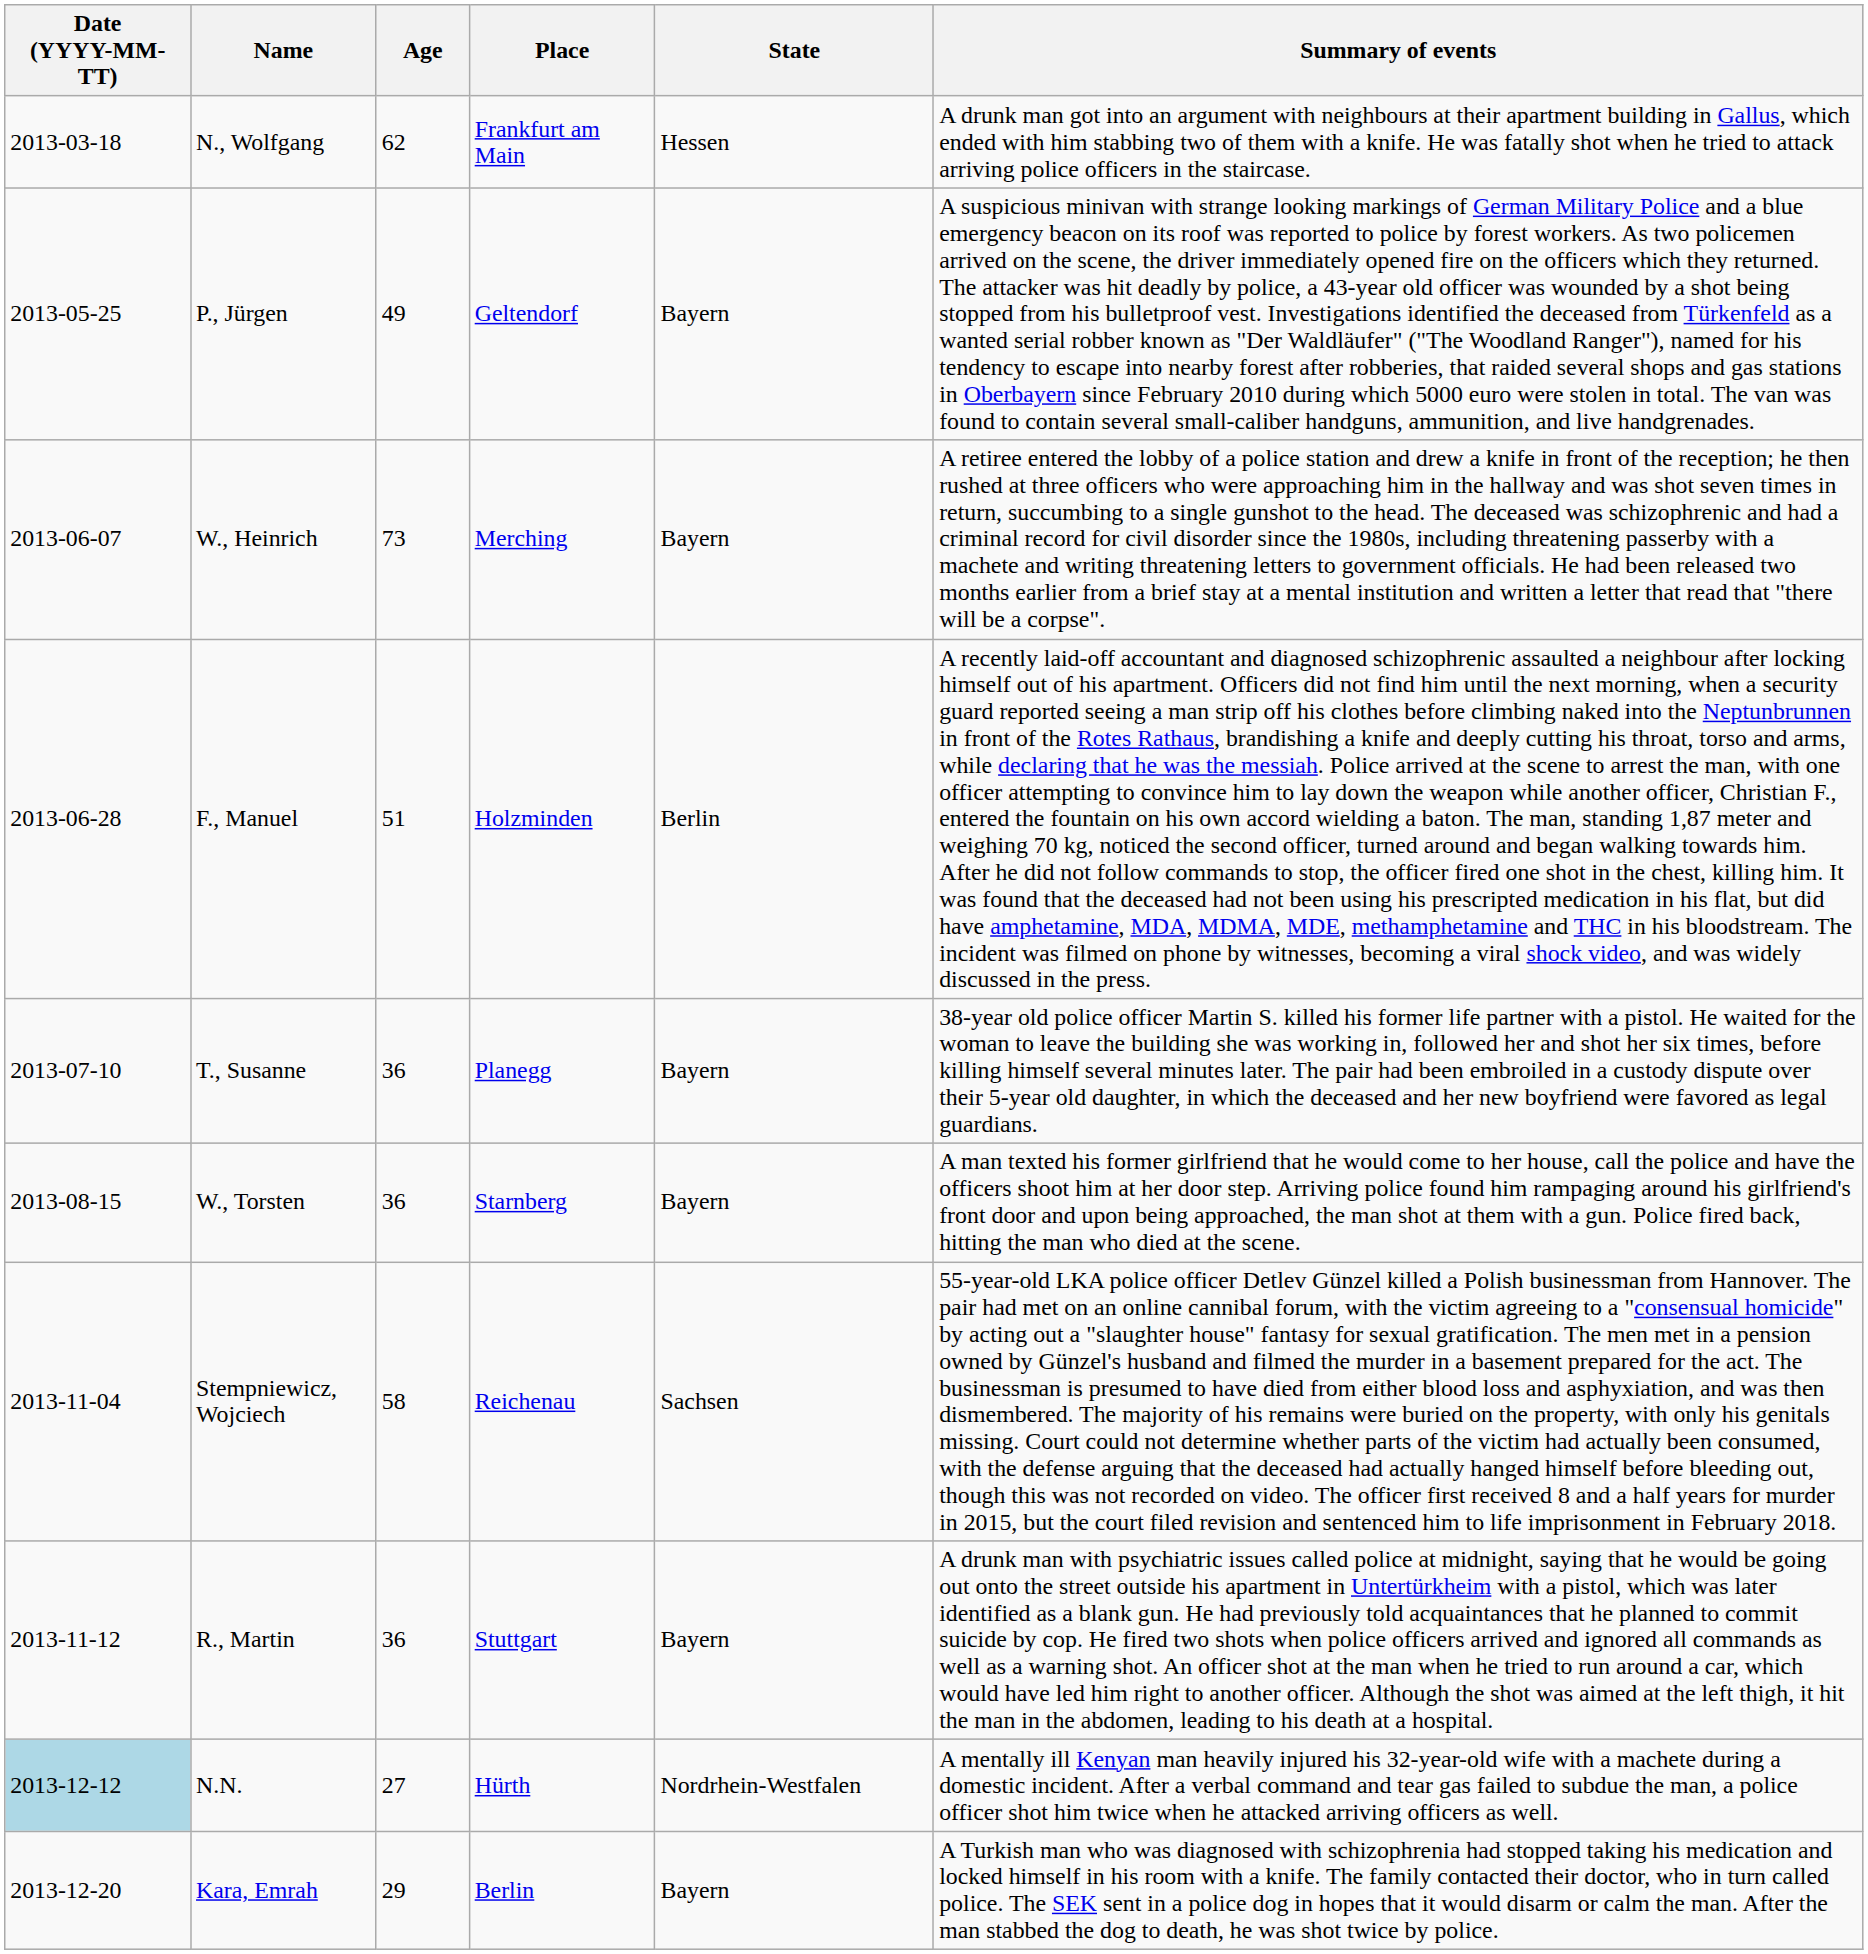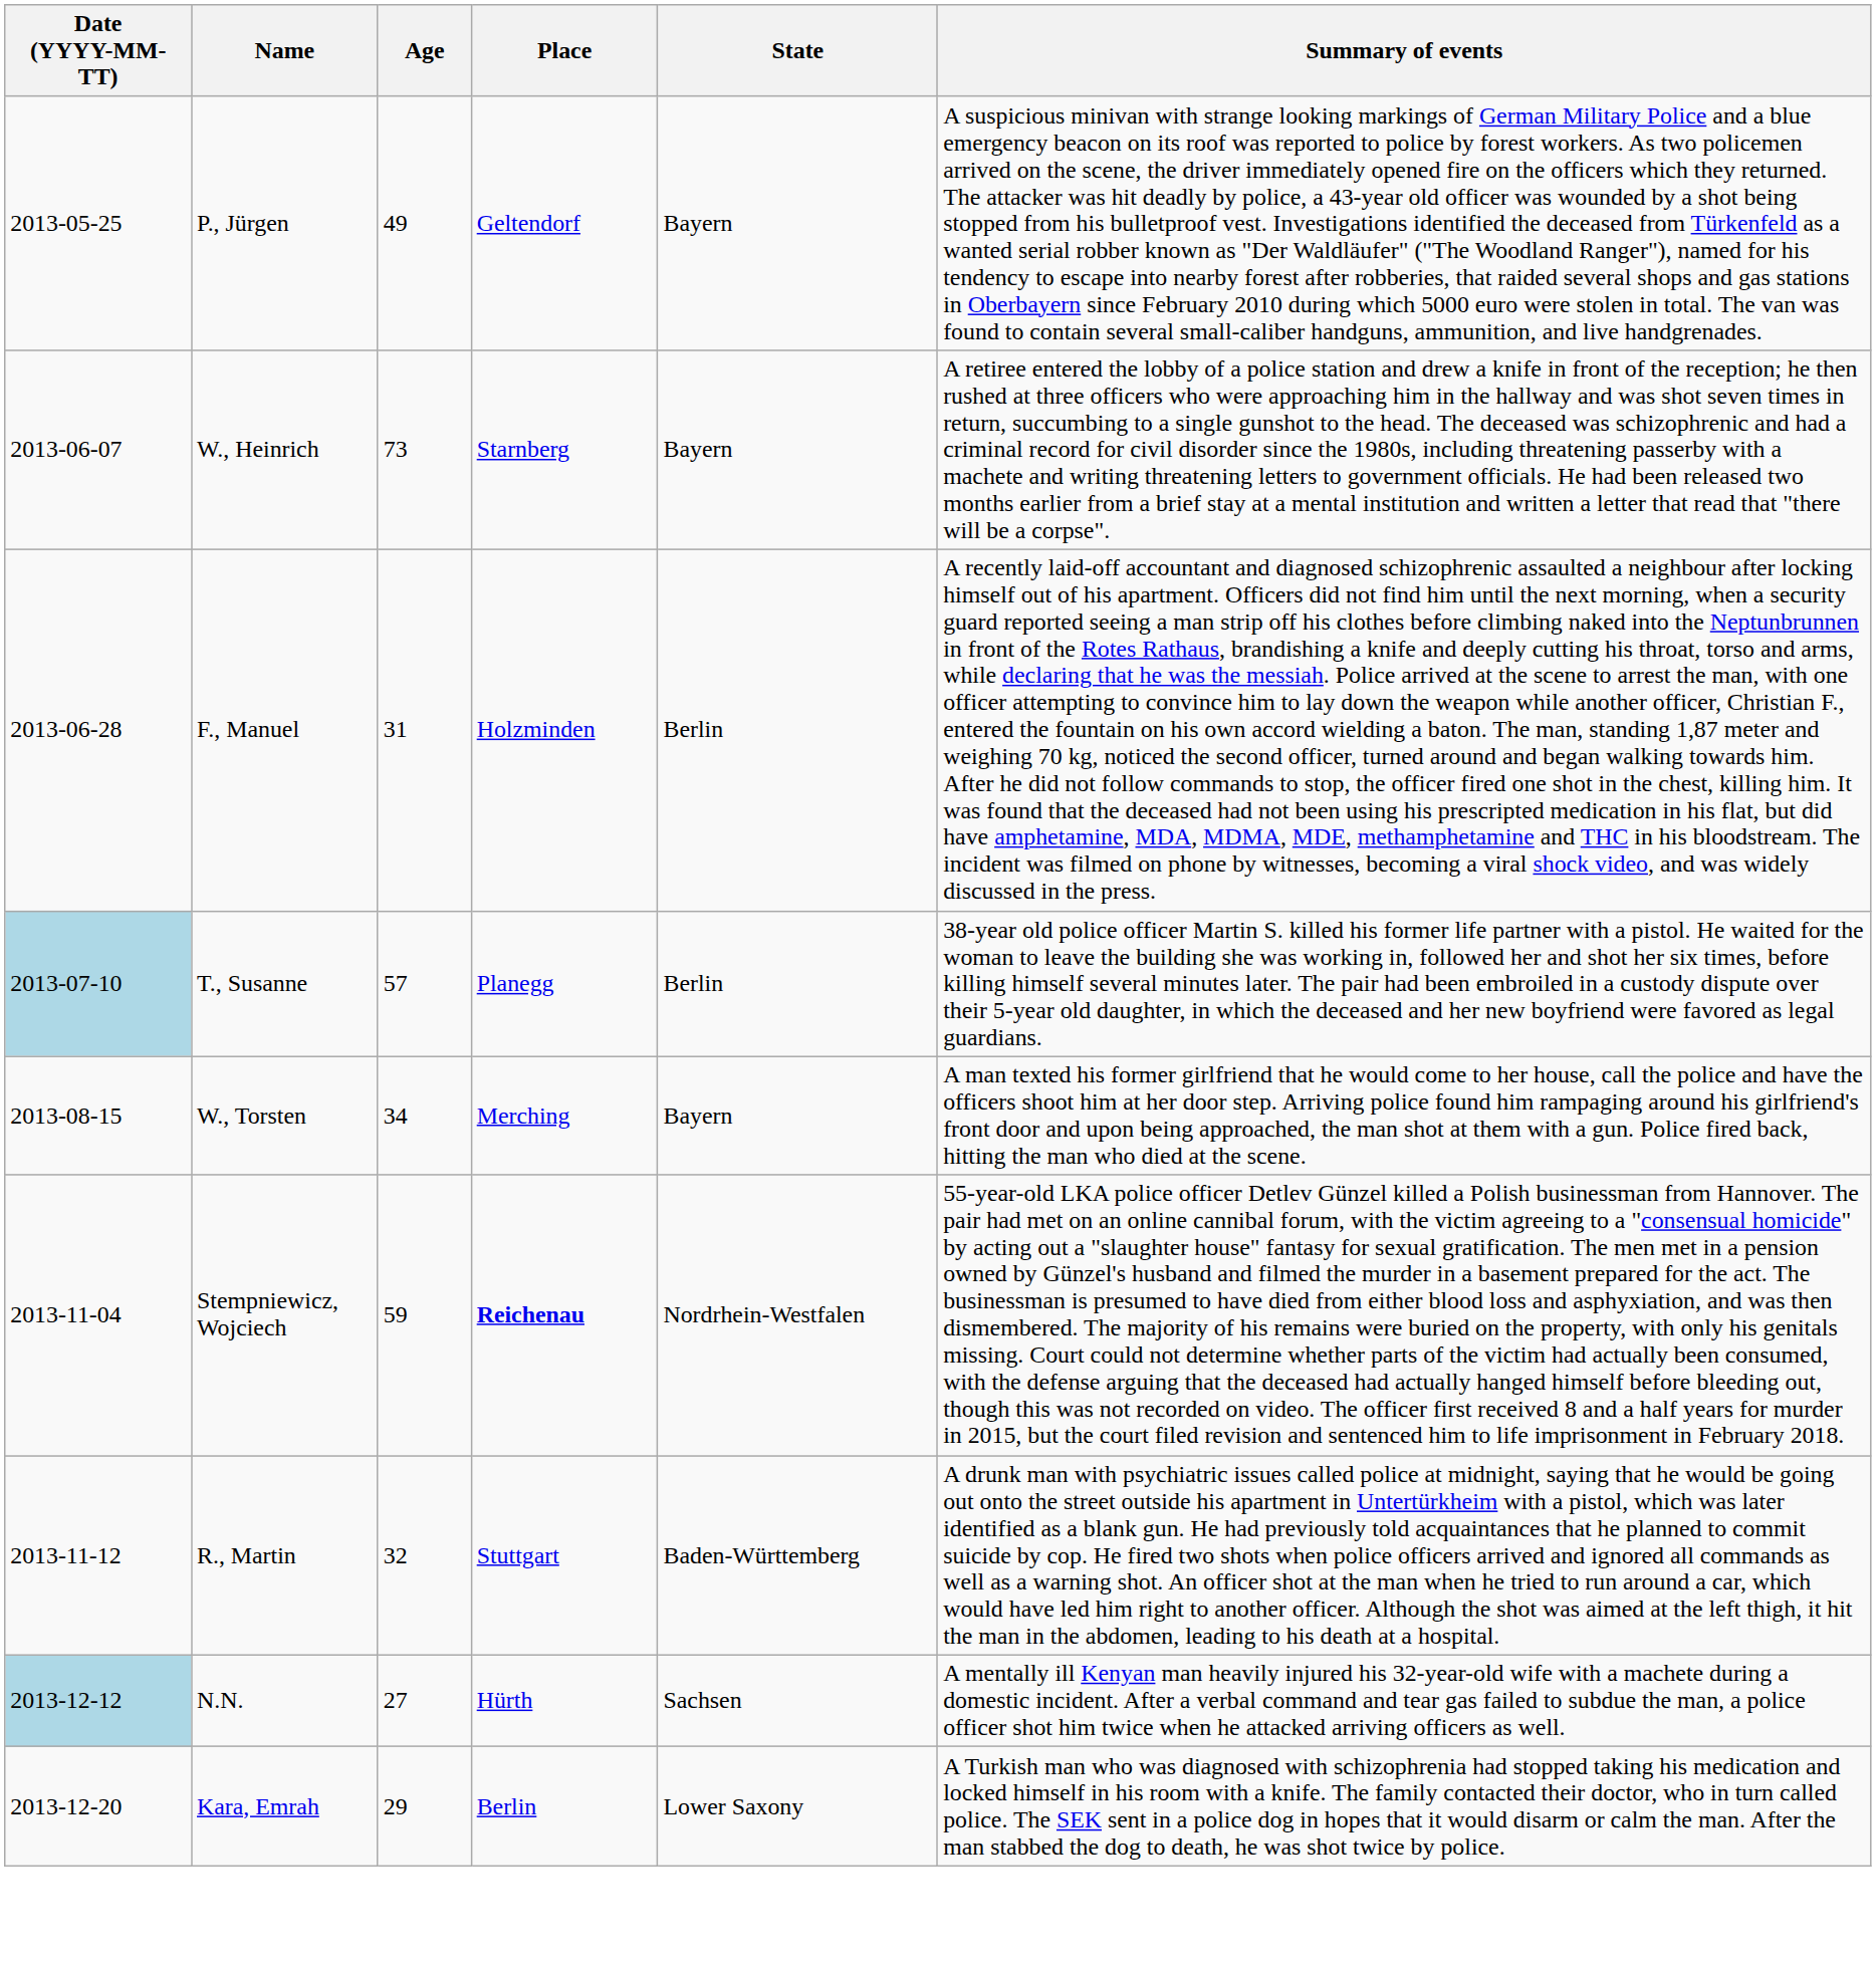 <table class="wikitable sortable static-row-numbers static-row-header-text">
 <tr>
 <th style="width:10%;">Date<br>(YYYY-MM-TT)</th>
 <th style="width:10%;">Name</th>
 <th style="width:5%;">Age</th>
 <th style="width:10%;">Place</th>
 <th style="width:15%;">State</th>
 <th style="width:50%;">Summary of events</th>
-</tr>
-<tr>
-<td>2013-03-18</td>
-<td>N., Wolfgang</td>
-<td>62</td>
-<td><a href='#'>Frankfurt am Main</a></td>
-<td>Hessen</td>
-<td>A drunk man got into an argument with neighbours at their apartment building in <a href='#'>Gallus</a>, which ended with him stabbing two of them with a knife. He was fatally shot when he tried to attack arriving police officers in the staircase.</td>
 </tr>
 <tr>
 <td>2013-05-25</td>
 <td>P., Jürgen</td>
 <td>49</td>
 <td><a href='#'>Geltendorf</a></td>
 <td>Bayern</td>
 <td>A suspicious minivan with strange looking markings of <a href='#'>German Military Police</a> and a blue emergency beacon on its roof was reported to police by forest workers. As two policemen arrived on the scene, the driver immediately opened fire on the officers which they returned. The attacker was hit deadly by police, a 43-year old officer was wounded by a shot being stopped from his bulletproof vest. Investigations identified the deceased from <a href='#'>Türkenfeld</a> as a wanted serial robber known as "Der Waldläufer" ("The Woodland Ranger"), named for his tendency to escape into nearby forest after robberies, that raided several shops and gas stations in <a href='#'>Oberbayern</a> since February 2010 during which 5000 euro were stolen in total. The van was found to contain several small-caliber handguns, ammunition, and live handgrenades.</td>
 </tr>
 <tr>
 <td>2013-06-07</td>
 <td>W., Heinrich</td>
 <td>73</td>
-<td><a href='#'>Merching</a></td>
+<td><a href='#'>Starnberg</a></td>
 <td>Bayern</td>
 <td>A retiree entered the lobby of a police station and drew a knife in front of the reception; he then rushed at three officers who were approaching him in the hallway and was shot seven times in return, succumbing to a single gunshot to the head. The deceased was schizophrenic and had a criminal record for civil disorder since the 1980s, including threatening passerby with a machete and writing threatening letters to government officials. He had been released two months earlier from a brief stay at a mental institution and written a letter that read that "there will be a corpse".</td>
 </tr>
 <tr>
 <td>2013-06-28</td>
 <td>F., Manuel</td>
-<td>51</td>
+<td>31</td>
 <td><a href='#'>Holzminden</a></td>
 <td>Berlin</td>
 <td>A recently laid-off accountant and diagnosed schizophrenic assaulted a neighbour after locking himself out of his apartment. Officers did not find him until the next morning, when a security guard reported seeing a man strip off his clothes before climbing naked into the <a href='#'>Neptunbrunnen</a> in front of the <a href='#'>Rotes Rathaus</a>, brandishing a knife and deeply cutting his throat, torso and arms, while <a href='#'>declaring that he was the messiah</a>. Police arrived at the scene to arrest the man, with one officer attempting to convince him to lay down the weapon while another officer, Christian F., entered the fountain on his own accord wielding a baton. The man, standing 1,87 meter and weighing 70 kg, noticed the second officer, turned around and began walking towards him. After he did not follow commands to stop, the officer fired one shot in the chest, killing him. It was found that the deceased had not been using his prescripted medication in his flat, but did have <a href='#'>amphetamine</a>, <a href='#'>MDA</a>, <a href='#'>MDMA</a>, <a href='#'>MDE</a>, <a href='#'>methamphetamine</a> and <a href='#'>THC</a> in his bloodstream. The incident was filmed on phone by witnesses, becoming a viral <a href='#'>shock video</a>, and was widely discussed in the press.</td>
 </tr>
 <tr>
-<td>2013-07-10</td>
+<td style="background: lightblue;">2013-07-10</td>
 <td>T., Susanne</td>
-<td>36</td>
+<td>57</td>
 <td><a href='#'>Planegg</a></td>
-<td>Bayern</td>
+<td>Berlin</td>
 <td>38-year old police officer Martin S. killed his former life partner with a pistol. He waited for the woman to leave the building she was working in, followed her and shot her six times, before killing himself several minutes later. The pair had been embroiled in a custody dispute over their 5-year old daughter, in which the deceased and her new boyfriend were favored as legal guardians.</td>
 </tr>
 <tr>
 <td>2013-08-15</td>
 <td>W., Torsten</td>
-<td>36</td>
-<td><a href='#'>Starnberg</a></td>
+<td>34</td>
+<td><a href='#'>Merching</a></td>
 <td>Bayern</td>
 <td>A man texted his former girlfriend that he would come to her house, call the police and have the officers shoot him at her door step. Arriving police found him rampaging around his girlfriend's front door and upon being approached, the man shot at them with a gun. Police fired back, hitting the man who died at the scene.</td>
 </tr>
 <tr>
 <td>2013-11-04</td>
 <td>Stempniewicz, Wojciech</td>
-<td>58</td>
-<td><a href='#'>Reichenau</a></td>
-<td>Sachsen</td>
+<td>59</td>
+<td><strong><a href='#'>Reichenau</a></strong></td>
+<td>Nordrhein-Westfalen</td>
 <td>55-year-old LKA police officer Detlev Günzel killed a Polish businessman from Hannover. The pair had met on an online cannibal forum, with the victim agreeing to a "<a href='#'>consensual homicide</a>" by acting out a "slaughter house" fantasy for sexual gratification. The men met in a pension owned by Günzel's husband and filmed the murder in a basement prepared for the act. The businessman is presumed to have died from either blood loss and asphyxiation, and was then dismembered. The majority of his remains were buried on the property, with only his genitals missing. Court could not determine whether parts of the victim had actually been consumed, with the defense arguing that the deceased had actually hanged himself before bleeding out, though this was not recorded on video. The officer first received 8 and a half years for murder in 2015, but the court filed revision and sentenced him to life imprisonment in February 2018.</td>
 </tr>
 <tr>
 <td>2013-11-12</td>
 <td>R., Martin</td>
-<td>36</td>
+<td>32</td>
 <td><a href='#'>Stuttgart</a></td>
-<td>Bayern</td>
+<td>Baden-Württemberg</td>
 <td>A drunk man with psychiatric issues called police at midnight, saying that he would be going out onto the street outside his apartment in <a href='#'>Untertürkheim</a> with a pistol, which was later identified as a blank gun. He had previously told acquaintances that he planned to commit suicide by cop. He fired two shots when police officers arrived and ignored all commands as well as a warning shot. An officer shot at the man when he tried to run around a car, which would have led him right to another officer. Although the shot was aimed at the left thigh, it hit the man in the abdomen, leading to his death at a hospital.</td>
 </tr>
 <tr>
 <td style="background: lightblue;">2013-12-12</td>
 <td>N.N.</td>
 <td>27</td>
 <td><a href='#'>Hürth</a></td>
-<td>Nordrhein-Westfalen</td>
+<td>Sachsen</td>
 <td>A mentally ill <a href='#'>Kenyan</a> man heavily injured his 32-year-old wife with a machete during a domestic incident. After a verbal command and tear gas failed to subdue the man, a police officer shot him twice when he attacked arriving officers as well.</td>
 </tr>
 <tr>
 <td>2013-12-20</td>
 <td><a href='#'>Kara, Emrah</a></td>
 <td>29</td>
 <td><a href='#'>Berlin</a></td>
-<td>Bayern</td>
+<td>Lower Saxony</td>
 <td>A Turkish man who was diagnosed with schizophrenia had stopped taking his medication and locked himself in his room with a knife. The family contacted their doctor, who in turn called police. The <a href='#'>SEK</a> sent in a police dog in hopes that it would disarm or calm the man. After the man stabbed the dog to death, he was shot twice by police.</td>
 </tr>
 </table>
